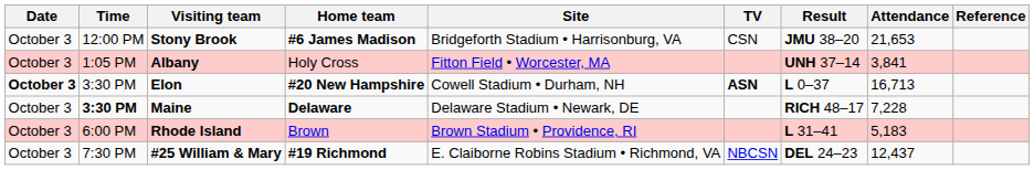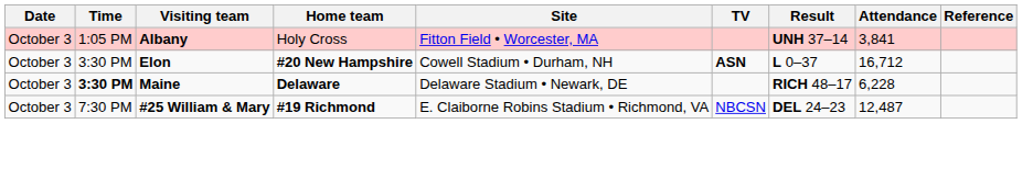 <table class="wikitable" style="font-size:95%;">
 <tr>
 <th>Date</th>
 <th>Time</th>
 <th>Visiting team</th>
 <th>Home team</th>
 <th>Site</th>
 <th>TV</th>
 <th>Result</th>
 <th>Attendance</th>
 <th class="unsortable">Reference</th>
-</tr>
-<tr bgcolor=>
-<td>October 3</td>
-<td>12:00 PM</td>
-<td><strong>Stony Brook</strong></td>
-<td><strong>#6 James Madison</strong></td>
-<td>Bridgeforth Stadium • Harrisonburg, VA</td>
-<td>CSN</td>
-<td><strong>JMU</strong> 38–20</td>
-<td>21,653</td>
-<td></td>
 </tr>
 <tr bgcolor=#ffcccc>
 <td>October 3</td>
 <td>1:05 PM</td>
 <td><strong>Albany</strong></td>
 <td>Holy Cross</td>
 <td><a href='#'>Fitton Field</a> • <a href='#'>Worcester, MA</a></td>
 <td></td>
 <td><strong>UNH</strong> 37–14</td>
 <td>3,841</td>
 <td></td>
 </tr>
 <tr bgcolor=>
-<td><strong>October 3</strong></td>
+<td>October 3</td>
 <td>3:30 PM</td>
 <td><strong>Elon</strong></td>
 <td><strong>#20 New Hampshire</strong></td>
 <td>Cowell Stadium • Durham, NH</td>
 <td><strong>ASN</strong></td>
 <td><strong>L</strong> 0–37</td>
-<td>16,713</td>
+<td>16,712</td>
 <td></td>
 </tr>
 <tr bgcolor=>
 <td>October 3</td>
 <td><strong>3:30 PM</strong></td>
 <td><strong>Maine</strong></td>
 <td><strong>Delaware</strong></td>
 <td>Delaware Stadium • Newark, DE</td>
 <td></td>
 <td><strong>RICH</strong> 48–17</td>
-<td>7,228</td>
-<td></td>
-</tr>
-<tr bgcolor=#ffcccc>
-<td>October 3</td>
-<td>6:00 PM</td>
-<td><strong>Rhode Island</strong></td>
-<td><a href='#'>Brown</a></td>
-<td><a href='#'>Brown Stadium</a> • <a href='#'>Providence, RI</a></td>
-<td></td>
-<td><strong>L</strong> 31–41</td>
-<td>5,183</td>
+<td>6,228</td>
 <td></td>
 </tr>
 <tr bgcolor=>
 <td>October 3</td>
 <td>7:30 PM</td>
 <td><strong>#25 William & Mary</strong></td>
 <td><strong>#19 Richmond</strong></td>
 <td>E. Claiborne Robins Stadium • Richmond, VA</td>
 <td><a href='#'>NBCSN</a></td>
 <td><strong>DEL</strong> 24–23</td>
-<td>12,437</td>
+<td>12,487</td>
 <td></td>
 </tr>
 </table>
